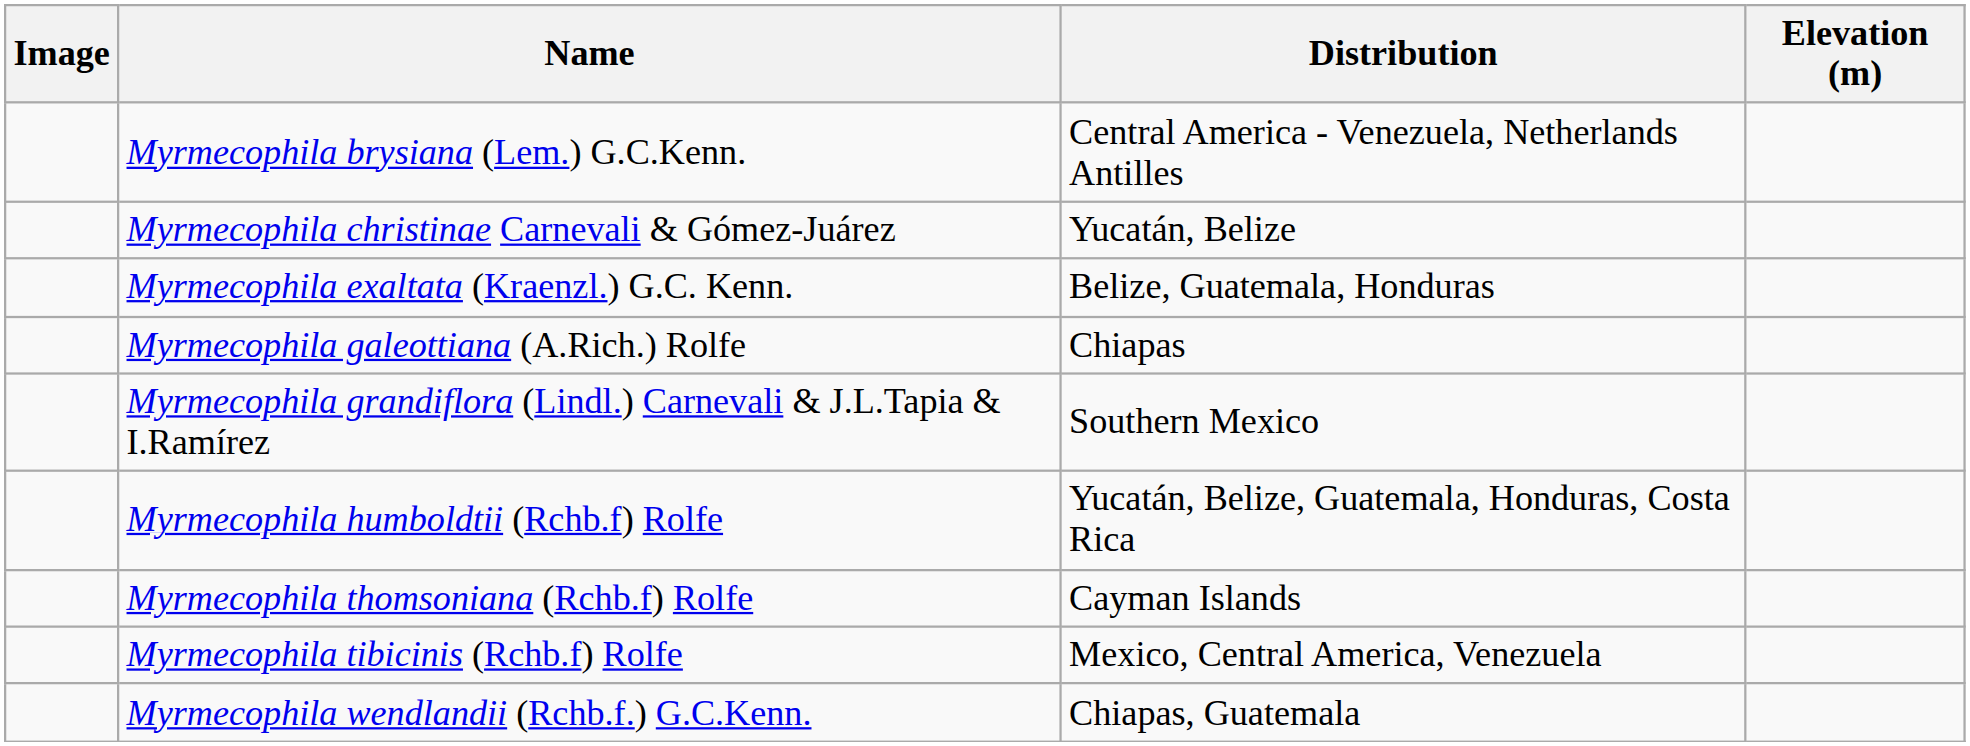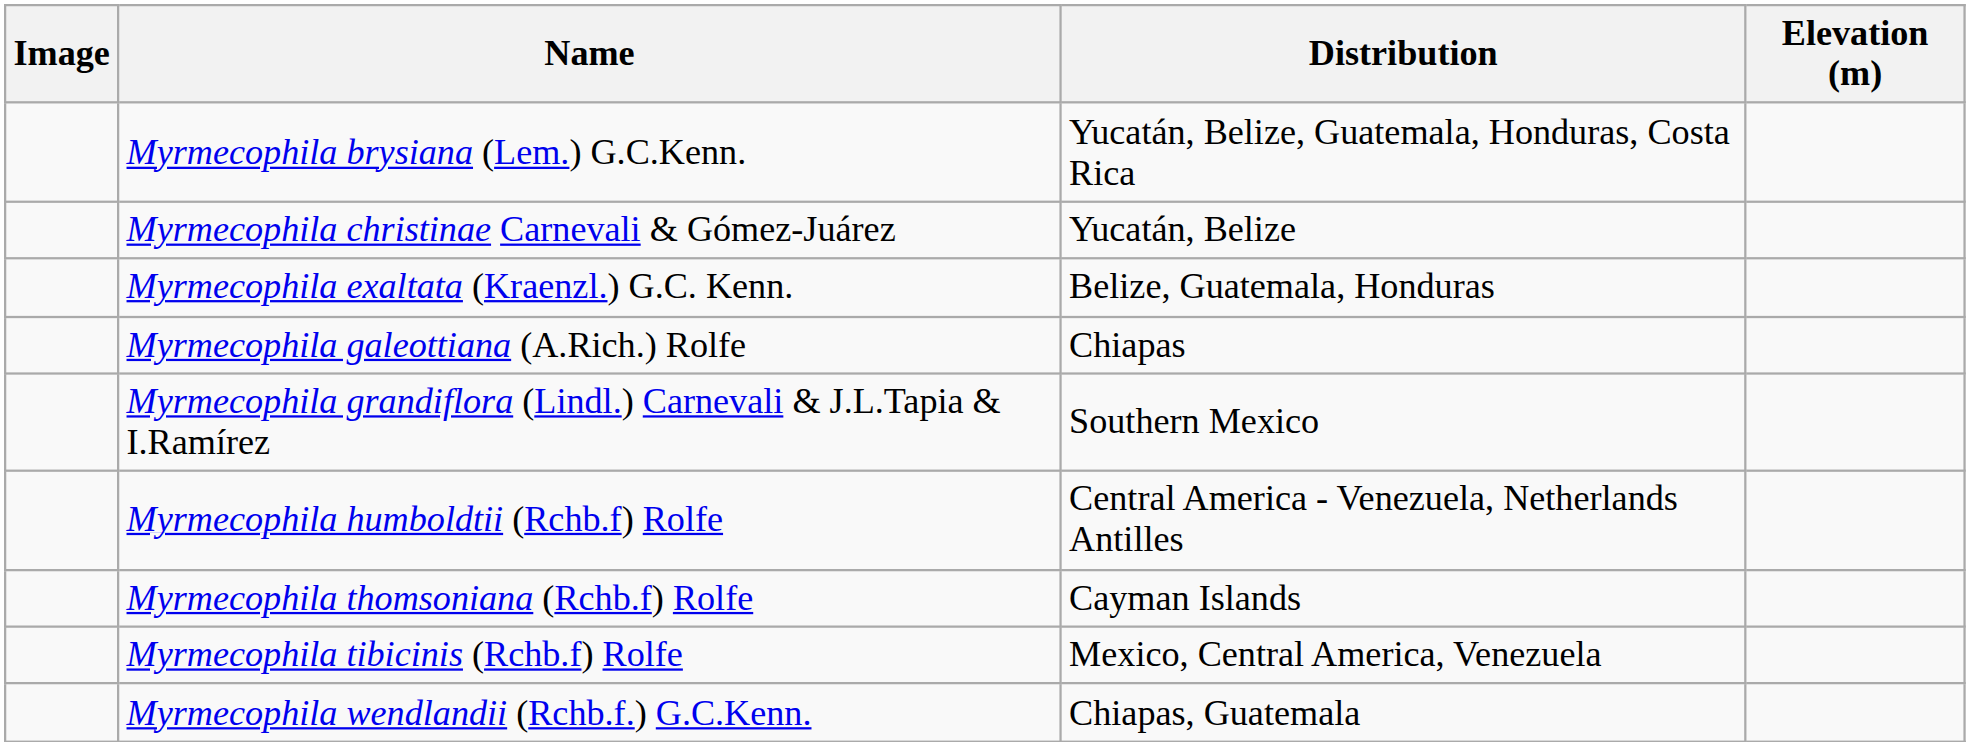 <table class="wikitable">
 <tr>
 <th>Image</th>
 <th>Name</th>
 <th>Distribution</th>
 <th>Elevation (m)</th>
 </tr>
 <tr>
 <td></td>
 <td><em><a href='#'>Myrmecophila brysiana</a></em> (<a href='#'>Lem.</a>) G.C.Kenn.</td>
-<td>Central America - Venezuela, Netherlands Antilles</td>
+<td>Yucatán, Belize, Guatemala, Honduras, Costa Rica</td>
 <td></td>
 </tr>
 <tr>
 <td></td>
 <td><em><a href='#'>Myrmecophila christinae</a></em> <a href='#'>Carnevali</a> & Gómez-Juárez</td>
 <td>Yucatán, Belize</td>
 <td></td>
 </tr>
 <tr>
 <td></td>
 <td><em><a href='#'>Myrmecophila exaltata</a></em>  (<a href='#'>Kraenzl.</a>) G.C. Kenn.</td>
 <td>Belize, Guatemala, Honduras</td>
 <td></td>
 </tr>
 <tr>
 <td></td>
 <td><em><a href='#'>Myrmecophila galeottiana</a></em> (A.Rich.) Rolfe</td>
 <td>Chiapas</td>
 <td></td>
 </tr>
 <tr>
 <td></td>
 <td><em><a href='#'>Myrmecophila grandiflora</a></em> (<a href='#'>Lindl.</a>)  <a href='#'>Carnevali</a> & J.L.Tapia & I.Ramírez</td>
 <td>Southern Mexico</td>
 <td></td>
 </tr>
 <tr>
 <td></td>
 <td><em><a href='#'>Myrmecophila humboldtii</a></em>  (<a href='#'>Rchb.f</a>) <a href='#'>Rolfe</a></td>
-<td>Yucatán, Belize, Guatemala, Honduras, Costa Rica</td>
+<td>Central America - Venezuela, Netherlands Antilles</td>
 <td></td>
 </tr>
 <tr>
 <td></td>
 <td><em><a href='#'>Myrmecophila thomsoniana</a></em>  (<a href='#'>Rchb.f</a>) <a href='#'>Rolfe</a></td>
 <td>Cayman Islands</td>
 <td></td>
 </tr>
 <tr>
 <td></td>
 <td><em><a href='#'>Myrmecophila tibicinis</a></em>  (<a href='#'>Rchb.f</a>) <a href='#'>Rolfe</a></td>
 <td>Mexico, Central America, Venezuela</td>
 <td></td>
 </tr>
 <tr>
 <td></td>
 <td><em><a href='#'>Myrmecophila wendlandii</a></em>  (<a href='#'>Rchb.f.</a>) <a href='#'>G.C.Kenn.</a></td>
 <td>Chiapas, Guatemala</td>
 <td></td>
 </tr>
 <tr>
 </tr>
 </table>
